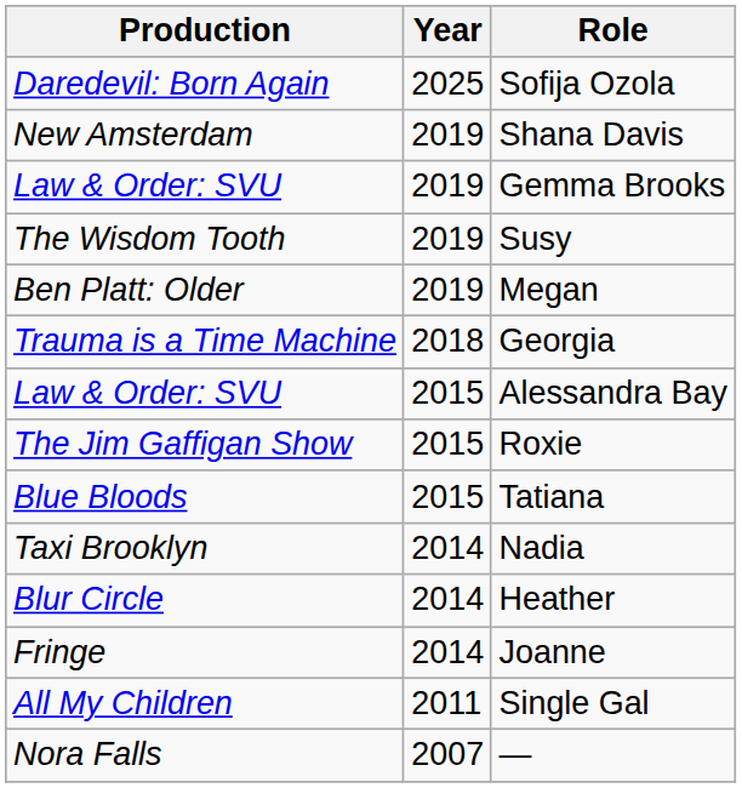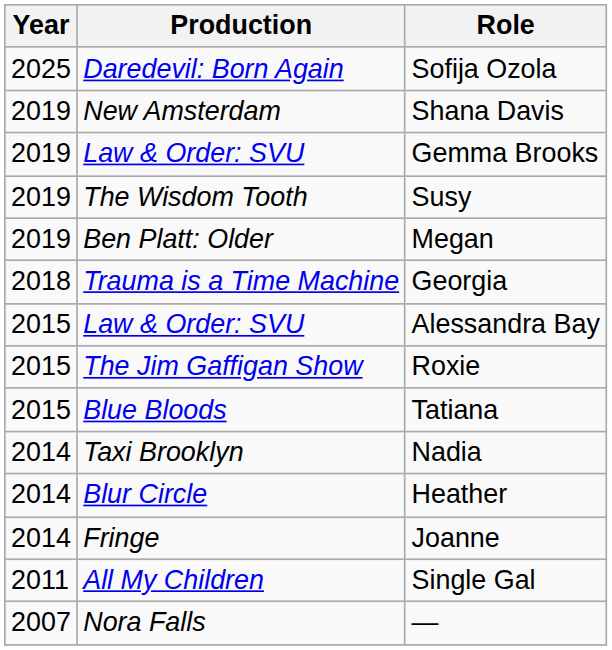 <table class="wikitable">
 <tr>
+<th>Year</th>
 <th>Production</th>
-<th>Year</th>
 <th>Role</th>
 </tr>
 <tr>
+<td>2025</td>
 <td><em><a href='#'>Daredevil: Born Again</a></em></td>
-<td>2025</td>
 <td>Sofija Ozola</td>
 </tr>
 <tr>
+<td>2019</td>
 <td><em>New Amsterdam</em></td>
-<td>2019</td>
 <td>Shana Davis</td>
 </tr>
 <tr>
+<td>2019</td>
 <td><em><a href='#'>Law & Order: SVU</a></em></td>
-<td>2019</td>
 <td>Gemma Brooks</td>
 </tr>
 <tr>
+<td>2019</td>
 <td><em>The Wisdom Tooth</em></td>
-<td>2019</td>
 <td>Susy</td>
 </tr>
 <tr>
+<td>2019</td>
 <td><em>Ben Platt: Older</em></td>
-<td>2019</td>
 <td>Megan</td>
 </tr>
 <tr>
+<td>2018</td>
 <td><em><a href='#'>Trauma is a Time Machine</a></em></td>
-<td>2018</td>
 <td>Georgia</td>
 </tr>
 <tr>
+<td>2015</td>
 <td><em><a href='#'>Law & Order: SVU</a></em></td>
-<td>2015</td>
 <td>Alessandra Bay</td>
 </tr>
 <tr>
+<td>2015</td>
 <td><em><a href='#'>The Jim Gaffigan Show</a></em></td>
-<td>2015</td>
 <td>Roxie</td>
 </tr>
 <tr>
+<td>2015</td>
 <td><em><a href='#'>Blue Bloods</a></em></td>
-<td>2015</td>
 <td>Tatiana</td>
 </tr>
 <tr>
+<td>2014</td>
 <td><em>Taxi Brooklyn</em></td>
-<td>2014</td>
 <td>Nadia</td>
 </tr>
 <tr>
+<td>2014</td>
 <td><em><a href='#'>Blur Circle</a></em></td>
-<td>2014</td>
 <td>Heather</td>
 </tr>
 <tr>
+<td>2014</td>
 <td><em>Fringe</em></td>
-<td>2014</td>
 <td>Joanne</td>
 </tr>
 <tr>
+<td>2011</td>
 <td><em><a href='#'>All My Children</a></em></td>
-<td>2011</td>
 <td>Single Gal</td>
 </tr>
 <tr>
+<td>2007</td>
 <td><em>Nora Falls</em></td>
-<td>2007</td>
 <td>—</td>
 </tr>
 </table>
